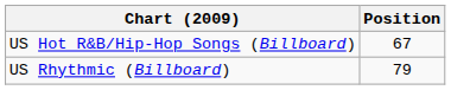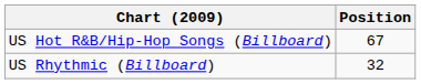 <table class="wikitable">
 <tr>
 <th align="left">Chart (2009)</th>
 <th align="left">Position</th>
 </tr>
 <tr>
 <td>US <a href='#'>Hot R&B/Hip-Hop Songs</a> (<em><a href='#'>Billboard</a></em>)</td>
 <td style="text-align:center;">67</td>
 </tr>
 <tr>
 <td>US <a href='#'>Rhythmic</a> (<em><a href='#'>Billboard</a></em>)</td>
-<td style="text-align:center;">79</td>
+<td style="text-align:center;">32</td>
 </tr>
 </table>
